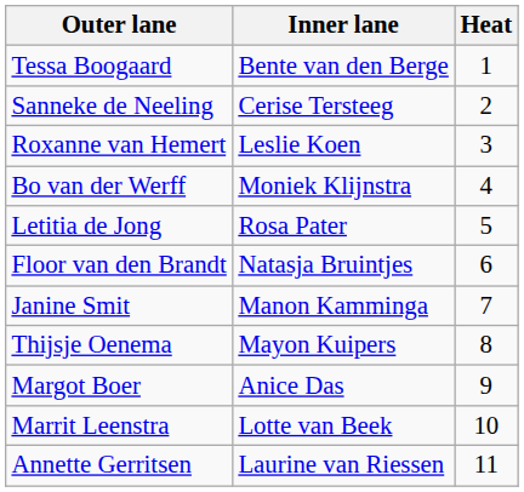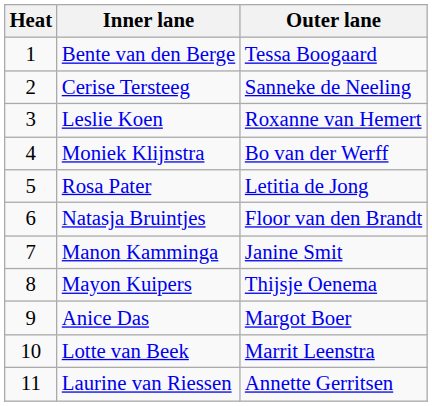 <table class="wikitable">
 <tr>
+<th>Heat</th>
+<th>Inner lane</th>
 <th>Outer lane</th>
-<th>Inner lane</th>
-<th>Heat</th>
 </tr>
 <tr>
+<td align="center">1</td>
+<td><a href='#'>Bente van den Berge</a></td>
 <td><a href='#'>Tessa Boogaard</a></td>
-<td><a href='#'>Bente van den Berge</a></td>
-<td align="center">1</td>
 </tr>
 <tr>
+<td align="center">2</td>
+<td><a href='#'>Cerise Tersteeg</a></td>
 <td><a href='#'>Sanneke de Neeling</a></td>
-<td><a href='#'>Cerise Tersteeg</a></td>
-<td align="center">2</td>
 </tr>
 <tr>
+<td align="center">3</td>
+<td><a href='#'>Leslie Koen</a></td>
 <td><a href='#'>Roxanne van Hemert</a></td>
-<td><a href='#'>Leslie Koen</a></td>
-<td align="center">3</td>
 </tr>
 <tr>
+<td align="center">4</td>
+<td><a href='#'>Moniek Klijnstra</a></td>
 <td><a href='#'>Bo van der Werff</a></td>
-<td><a href='#'>Moniek Klijnstra</a></td>
-<td align="center">4</td>
 </tr>
 <tr>
+<td align="center">5</td>
+<td><a href='#'>Rosa Pater</a></td>
 <td><a href='#'>Letitia de Jong</a></td>
-<td><a href='#'>Rosa Pater</a></td>
-<td align="center">5</td>
 </tr>
 <tr>
+<td align="center">6</td>
+<td><a href='#'>Natasja Bruintjes</a></td>
 <td><a href='#'>Floor van den Brandt</a></td>
-<td><a href='#'>Natasja Bruintjes</a></td>
-<td align="center">6</td>
 </tr>
 <tr>
+<td align="center">7</td>
+<td><a href='#'>Manon Kamminga</a></td>
 <td><a href='#'>Janine Smit</a></td>
-<td><a href='#'>Manon Kamminga</a></td>
-<td align="center">7</td>
 </tr>
 <tr>
+<td align="center">8</td>
+<td><a href='#'>Mayon Kuipers</a></td>
 <td><a href='#'>Thijsje Oenema</a></td>
-<td><a href='#'>Mayon Kuipers</a></td>
-<td align="center">8</td>
 </tr>
 <tr>
+<td align="center">9</td>
+<td><a href='#'>Anice Das</a></td>
 <td><a href='#'>Margot Boer</a></td>
-<td><a href='#'>Anice Das</a></td>
-<td align="center">9</td>
 </tr>
 <tr>
+<td align="center">10</td>
+<td><a href='#'>Lotte van Beek</a></td>
 <td><a href='#'>Marrit Leenstra</a></td>
-<td><a href='#'>Lotte van Beek</a></td>
-<td align="center">10</td>
 </tr>
 <tr>
+<td align="center">11</td>
+<td><a href='#'>Laurine van Riessen</a></td>
 <td><a href='#'>Annette Gerritsen</a></td>
-<td><a href='#'>Laurine van Riessen</a></td>
-<td align="center">11</td>
 </tr>
 </table>
